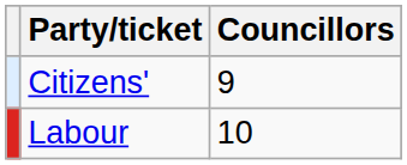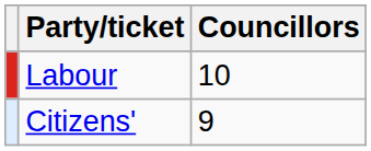 <table class="wikitable">
 <tr>
 <th></th>
 <th>Party/ticket</th>
 <th>Councillors</th>
 </tr>
 <tr>
+<td style="background:#DC241f"></td>
+<td><a href='#'>Labour</a></td>
+<td>10</td>
+</tr>
+<tr>
 <td style="background:#DDEEFF"></td>
 <td><a href='#'>Citizens'</a></td>
 <td>9</td>
 </tr>
-<tr>
-<td style="background:#DC241f"></td>
-<td><a href='#'>Labour</a></td>
-<td>10</td>
-</tr>
 </table>
